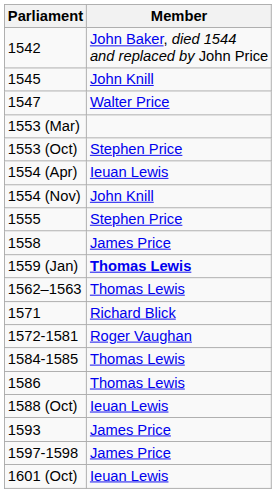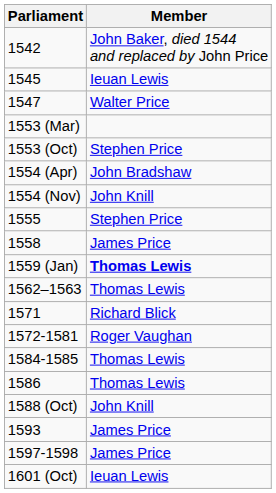 <table class="wikitable">
 <tr>
 <th>Parliament</th>
 <th>Member</th>
 </tr>
 <tr>
 <td>1542</td>
 <td><a href='#'>John Baker</a>, <em>died 1544 <br> and  replaced by</em> John Price </td>
 </tr>
 <tr>
 <td>1545</td>
-<td><a href='#'>John Knill</a></td>
+<td><a href='#'>Ieuan Lewis</a></td>
 </tr>
 <tr>
 <td>1547</td>
 <td><a href='#'>Walter Price</a></td>
 </tr>
 <tr>
 <td>1553 (Mar)</td>
 <td></td>
 </tr>
 <tr>
 <td>1553 (Oct)</td>
 <td><a href='#'>Stephen Price</a></td>
 </tr>
 <tr>
 <td>1554 (Apr)</td>
-<td><a href='#'>Ieuan Lewis</a></td>
+<td><a href='#'>John Bradshaw</a></td>
 </tr>
 <tr>
 <td>1554 (Nov)</td>
 <td><a href='#'>John Knill</a></td>
 </tr>
 <tr>
 <td>1555</td>
 <td><a href='#'>Stephen Price</a></td>
 </tr>
 <tr>
 <td>1558</td>
 <td><a href='#'>James Price</a></td>
 </tr>
 <tr>
 <td>1559 (Jan)</td>
 <td><strong><a href='#'>Thomas Lewis</a></strong></td>
 </tr>
 <tr>
 <td>1562–1563</td>
 <td><a href='#'>Thomas Lewis</a></td>
 </tr>
 <tr>
 <td>1571</td>
 <td><a href='#'>Richard Blick</a></td>
 </tr>
 <tr>
 <td>1572-1581</td>
 <td><a href='#'>Roger Vaughan</a></td>
 </tr>
 <tr>
 <td>1584-1585</td>
 <td><a href='#'>Thomas Lewis</a></td>
 </tr>
 <tr>
 <td>1586</td>
 <td><a href='#'>Thomas Lewis</a></td>
 </tr>
 <tr>
 <td>1588 (Oct)</td>
-<td><a href='#'>Ieuan Lewis</a></td>
+<td><a href='#'>John Knill</a></td>
 </tr>
 <tr>
 <td>1593</td>
 <td><a href='#'>James Price</a></td>
 </tr>
 <tr>
 <td>1597-1598</td>
 <td><a href='#'>James Price</a></td>
 </tr>
 <tr>
 <td>1601 (Oct)</td>
 <td><a href='#'>Ieuan Lewis</a></td>
 </tr>
 </table>
